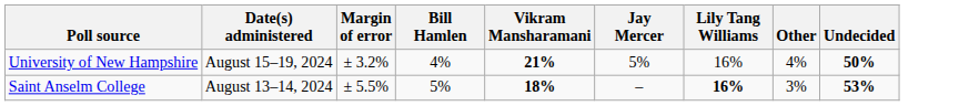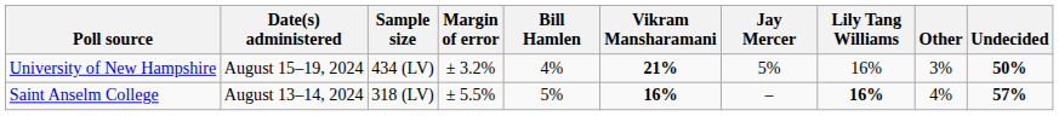 <table class="wikitable" style="font-size:90%;text-align:center;">
 <tr valign=bottom>
 <th>Poll source</th>
 <th>Date(s)<br>administered</th>
+<th>Sample<br>size</th>
 <th>Margin<br>of error</th>
 <th style="width:75px;">Bill<br>Hamlen</th>
 <th style="width:75px;">Vikram<br>Mansharamani</th>
 <th style="width:75px;">Jay<br>Mercer</th>
 <th style="width:75px;">Lily Tang<br>Williams</th>
 <th>Other</th>
 <th>Undecided</th>
 </tr>
 <tr>
 <td style="text-align:left;"><a href='#'>University of New Hampshire</a></td>
 <td>August 15–19, 2024</td>
+<td>434 (LV)</td>
 <td>± 3.2%</td>
 <td>4%</td>
 <td><strong>21%</strong></td>
 <td>5%</td>
 <td>16%</td>
-<td>4%</td>
+<td>3%</td>
 <td><strong>50%</strong></td>
 </tr>
 <tr>
 <td style="text-align:left;"><a href='#'>Saint Anselm College</a></td>
 <td>August 13–14, 2024</td>
+<td>318 (LV)</td>
 <td>± 5.5%</td>
 <td>5%</td>
-<td><strong>18%</strong></td>
+<td><strong>16%</strong></td>
 <td>–</td>
 <td><strong>16%</strong></td>
-<td>3%</td>
-<td><strong>53%</strong></td>
+<td>4%</td>
+<td><strong>57%</strong></td>
 </tr>
 </table>
